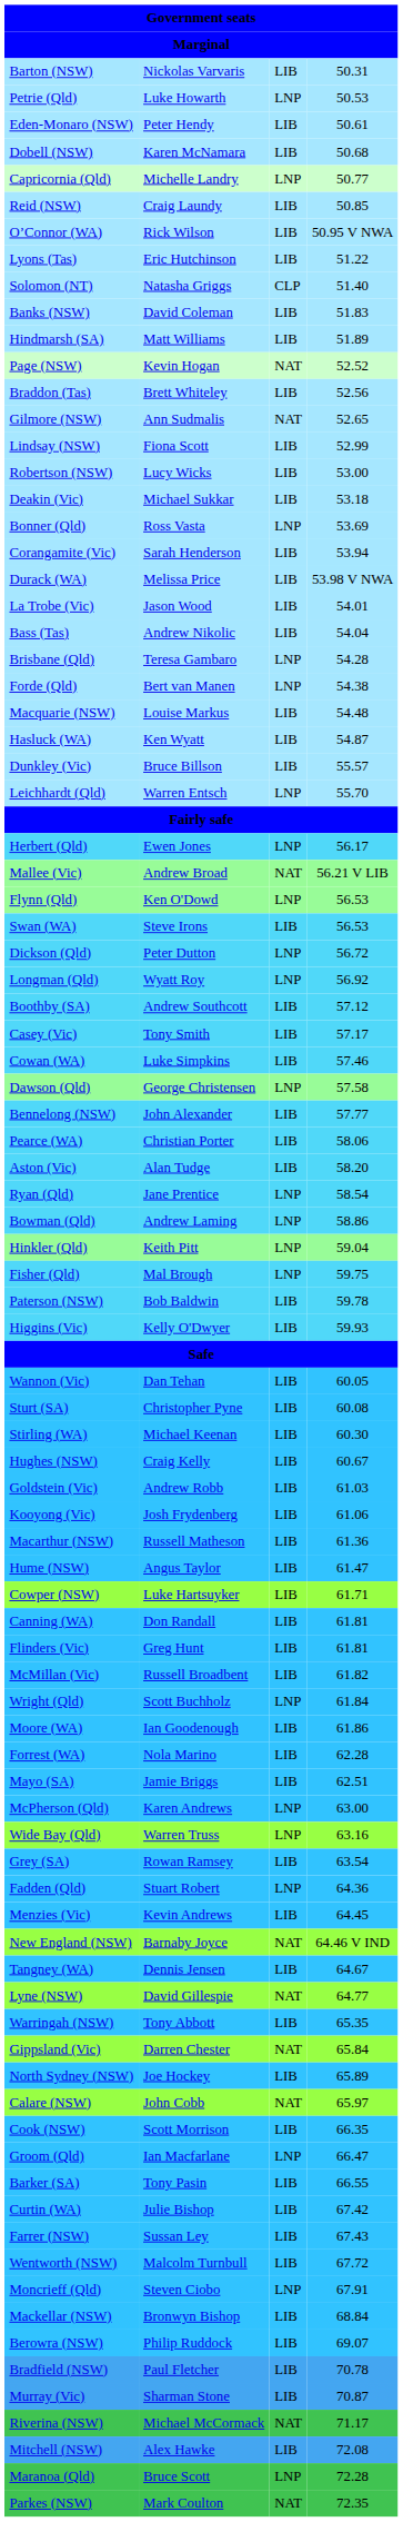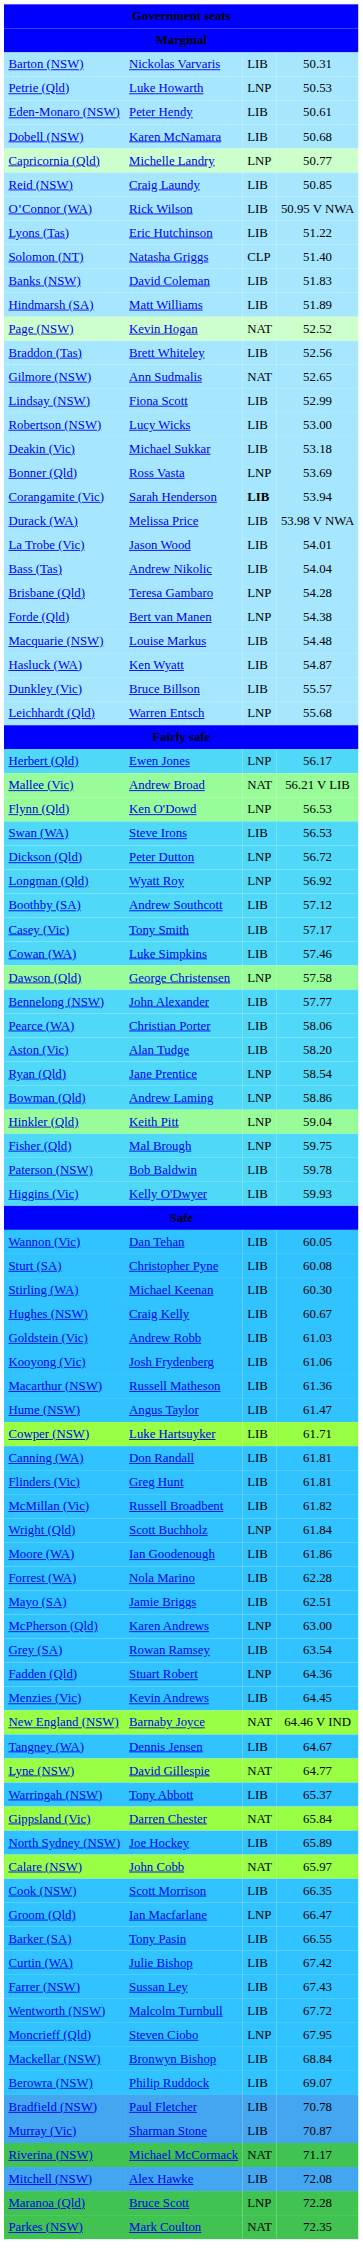 <table class="toccolours" cellpadding="5" cellspacing="0" style="float:left; margin-right:.5em; margin-top:.4em; font-size:90%;">
 <tr>
 <td colspan="4"  style="text-align:center; background:blue;"><span><strong>Government seats</strong></span></td>
 </tr>
 <tr>
 <td colspan="4"  style="text-align:center; background:blue;"><span><strong>Marginal</strong></span></td>
 </tr>
 <tr style="background:#a6e7ff;">
 <td><a href='#'>Barton (NSW)</a></td>
 <td><a href='#'>Nickolas Varvaris</a></td>
 <td>LIB</td>
 <td style="text-align:center;">50.31</td>
 </tr>
 <tr style="background:#a6e7ff;">
 <td><a href='#'>Petrie (Qld)</a></td>
 <td><a href='#'>Luke Howarth</a></td>
 <td>LNP</td>
 <td style="text-align:center;">50.53</td>
 </tr>
 <tr style="background:#a6e7ff;">
 <td><a href='#'>Eden-Monaro (NSW)</a></td>
 <td><a href='#'>Peter Hendy</a></td>
 <td>LIB</td>
 <td style="text-align:center;">50.61</td>
 </tr>
 <tr style="background:#a6e7ff;">
 <td><a href='#'>Dobell (NSW)</a></td>
 <td><a href='#'>Karen McNamara</a></td>
 <td>LIB</td>
 <td style="text-align:center;">50.68</td>
 </tr>
 <tr style="background:#cfc;">
 <td><a href='#'>Capricornia (Qld)</a></td>
 <td><a href='#'>Michelle Landry</a></td>
 <td>LNP</td>
 <td style="text-align:center;">50.77</td>
 </tr>
 <tr style="background:#a6e7ff;">
 <td><a href='#'>Reid (NSW)</a></td>
 <td><a href='#'>Craig Laundy</a></td>
 <td>LIB</td>
 <td style="text-align:center;">50.85</td>
 </tr>
 <tr style="background:#a6e7ff;">
 <td><a href='#'>O’Connor (WA)</a></td>
 <td><a href='#'>Rick Wilson</a></td>
 <td>LIB</td>
 <td style="text-align:center;">50.95 V NWA</td>
 </tr>
 <tr style="background:#a6e7ff;">
 <td><a href='#'>Lyons (Tas)</a></td>
 <td><a href='#'>Eric Hutchinson</a></td>
 <td>LIB</td>
 <td style="text-align:center;">51.22</td>
 </tr>
 <tr style="background:#a6e7ff;">
 <td><a href='#'>Solomon (NT)</a></td>
 <td><a href='#'>Natasha Griggs</a></td>
 <td>CLP</td>
 <td style="text-align:center;">51.40</td>
 </tr>
 <tr style="background:#a6e7ff;">
 <td><a href='#'>Banks (NSW)</a></td>
 <td><a href='#'>David Coleman</a></td>
 <td>LIB</td>
 <td style="text-align:center;">51.83</td>
 </tr>
 <tr style="background:#a6e7ff;">
 <td><a href='#'>Hindmarsh (SA)</a></td>
 <td><a href='#'>Matt Williams</a></td>
 <td>LIB</td>
 <td style="text-align:center;">51.89</td>
 </tr>
 <tr style="background:#cfc;">
 <td><a href='#'>Page (NSW)</a></td>
 <td><a href='#'>Kevin Hogan</a></td>
 <td>NAT</td>
 <td style="text-align:center;">52.52</td>
 </tr>
 <tr style="background:#a6e7ff;">
 <td><a href='#'>Braddon (Tas)</a></td>
 <td><a href='#'>Brett Whiteley</a></td>
 <td>LIB</td>
 <td style="text-align:center;">52.56</td>
 </tr>
 <tr style="background:#a6e7ff;">
 <td><a href='#'>Gilmore (NSW)</a></td>
 <td><a href='#'>Ann Sudmalis</a></td>
 <td>NAT</td>
 <td style="text-align:center;">52.65</td>
 </tr>
 <tr style="background:#a6e7ff;">
 <td><a href='#'>Lindsay (NSW)</a></td>
 <td><a href='#'>Fiona Scott</a></td>
 <td>LIB</td>
 <td style="text-align:center;">52.99</td>
 </tr>
 <tr style="background:#a6e7ff;">
 <td><a href='#'>Robertson (NSW)</a></td>
 <td><a href='#'>Lucy Wicks</a></td>
 <td>LIB</td>
 <td style="text-align:center;">53.00</td>
 </tr>
 <tr style="background:#a6e7ff;">
 <td><a href='#'>Deakin (Vic)</a></td>
 <td><a href='#'>Michael Sukkar</a></td>
 <td>LIB</td>
 <td style="text-align:center;">53.18</td>
 </tr>
 <tr style="background:#a6e7ff;">
 <td><a href='#'>Bonner (Qld)</a></td>
 <td><a href='#'>Ross Vasta</a></td>
 <td>LNP</td>
 <td style="text-align:center;">53.69</td>
 </tr>
 <tr style="background:#a6e7ff;">
 <td><a href='#'>Corangamite (Vic)</a></td>
 <td><a href='#'>Sarah Henderson</a></td>
-<td>LIB</td>
+<td><strong>LIB</strong></td>
 <td style="text-align:center;">53.94</td>
 </tr>
 <tr style="background:#a6e7ff;">
 <td><a href='#'>Durack (WA)</a></td>
 <td><a href='#'>Melissa Price</a></td>
 <td>LIB</td>
 <td style="text-align:center;">53.98 V NWA</td>
 </tr>
 <tr style="background:#a6e7ff;">
 <td><a href='#'>La Trobe (Vic)</a></td>
 <td><a href='#'>Jason Wood</a></td>
 <td>LIB</td>
 <td style="text-align:center;">54.01</td>
 </tr>
 <tr style="background:#a6e7ff;">
 <td><a href='#'>Bass (Tas)</a></td>
 <td><a href='#'>Andrew Nikolic</a></td>
 <td>LIB</td>
 <td style="text-align:center;">54.04</td>
 </tr>
 <tr style="background:#a6e7ff;">
 <td><a href='#'>Brisbane (Qld)</a></td>
 <td><a href='#'>Teresa Gambaro</a></td>
 <td>LNP</td>
 <td style="text-align:center;">54.28</td>
 </tr>
 <tr style="background:#a6e7ff;">
 <td><a href='#'>Forde (Qld)</a></td>
 <td><a href='#'>Bert van Manen</a></td>
 <td>LNP</td>
 <td style="text-align:center;">54.38</td>
 </tr>
 <tr style="background:#a6e7ff;">
 <td><a href='#'>Macquarie (NSW)</a></td>
 <td><a href='#'>Louise Markus</a></td>
 <td>LIB</td>
 <td style="text-align:center;">54.48</td>
 </tr>
 <tr style="background:#a6e7ff;">
 <td><a href='#'>Hasluck (WA)</a></td>
 <td><a href='#'>Ken Wyatt</a></td>
 <td>LIB</td>
 <td style="text-align:center;">54.87</td>
 </tr>
 <tr style="background:#a6e7ff;">
 <td><a href='#'>Dunkley (Vic)</a></td>
 <td><a href='#'>Bruce Billson</a></td>
 <td>LIB</td>
 <td style="text-align:center;">55.57</td>
 </tr>
 <tr style="background:#a6e7ff;">
 <td><a href='#'>Leichhardt (Qld)</a></td>
 <td><a href='#'>Warren Entsch</a></td>
 <td>LNP</td>
-<td style="text-align:center;">55.70</td>
+<td style="text-align:center;">55.68</td>
 </tr>
 <tr>
 <td colspan="4"  style="text-align:center; background:blue;"><span><strong>Fairly safe</strong></span></td>
 </tr>
 <tr style="background:#50d8f9;">
 <td><a href='#'>Herbert (Qld)</a></td>
 <td><a href='#'>Ewen Jones</a></td>
 <td>LNP</td>
 <td style="text-align:center;">56.17</td>
 </tr>
 <tr style="background:#98fc98;">
 <td><a href='#'>Mallee (Vic)</a></td>
 <td><a href='#'>Andrew Broad</a></td>
 <td>NAT</td>
 <td style="text-align:center;">56.21 V LIB</td>
 </tr>
 <tr style="background:#98fc98;">
 <td><a href='#'>Flynn (Qld)</a></td>
 <td><a href='#'>Ken O'Dowd</a></td>
 <td>LNP</td>
 <td style="text-align:center;">56.53</td>
 </tr>
 <tr style="background:#50d8f9;">
 <td><a href='#'>Swan (WA)</a></td>
 <td><a href='#'>Steve Irons</a></td>
 <td>LIB</td>
 <td style="text-align:center;">56.53</td>
 </tr>
 <tr style="background:#50d8f9;">
 <td><a href='#'>Dickson (Qld)</a></td>
 <td><a href='#'>Peter Dutton</a></td>
 <td>LNP</td>
 <td style="text-align:center;">56.72</td>
 </tr>
 <tr style="background:#50d8f9;">
 <td><a href='#'>Longman (Qld)</a></td>
 <td><a href='#'>Wyatt Roy</a></td>
 <td>LNP</td>
 <td style="text-align:center;">56.92</td>
 </tr>
 <tr style="background:#50d8f9;">
 <td><a href='#'>Boothby (SA)</a></td>
 <td><a href='#'>Andrew Southcott</a></td>
 <td>LIB</td>
 <td style="text-align:center;">57.12</td>
 </tr>
 <tr style="background:#50d8f9;">
 <td><a href='#'>Casey (Vic)</a></td>
 <td><a href='#'>Tony Smith</a></td>
 <td>LIB</td>
 <td style="text-align:center;">57.17</td>
 </tr>
 <tr style="background:#50d8f9;">
 <td><a href='#'>Cowan (WA)</a></td>
 <td><a href='#'>Luke Simpkins</a></td>
 <td>LIB</td>
 <td style="text-align:center;">57.46</td>
 </tr>
 <tr style="background:#98fc98;">
 <td><a href='#'>Dawson (Qld)</a></td>
 <td><a href='#'>George Christensen</a></td>
 <td>LNP</td>
 <td style="text-align:center;">57.58</td>
 </tr>
 <tr style="background:#50d8f9;">
 <td><a href='#'>Bennelong (NSW)</a></td>
 <td><a href='#'>John Alexander</a></td>
 <td>LIB</td>
 <td style="text-align:center;">57.77</td>
 </tr>
 <tr style="background:#50d8f9;">
 <td><a href='#'>Pearce (WA)</a></td>
 <td><a href='#'>Christian Porter</a></td>
 <td>LIB</td>
 <td style="text-align:center;">58.06</td>
 </tr>
 <tr style="background:#50d8f9;">
 <td><a href='#'>Aston (Vic)</a></td>
 <td><a href='#'>Alan Tudge</a></td>
 <td>LIB</td>
 <td style="text-align:center;">58.20</td>
 </tr>
 <tr style="background:#50d8f9;">
 <td><a href='#'>Ryan (Qld)</a></td>
 <td><a href='#'>Jane Prentice</a></td>
 <td>LNP</td>
 <td style="text-align:center;">58.54</td>
 </tr>
 <tr style="background:#50d8f9;">
 <td><a href='#'>Bowman (Qld)</a></td>
 <td><a href='#'>Andrew Laming</a></td>
 <td>LNP</td>
 <td style="text-align:center;">58.86</td>
 </tr>
 <tr style="background:#98fc98;">
 <td><a href='#'>Hinkler (Qld)</a></td>
 <td><a href='#'>Keith Pitt</a></td>
 <td>LNP</td>
 <td style="text-align:center;">59.04</td>
 </tr>
 <tr style="background:#50d8f9;">
 <td><a href='#'>Fisher (Qld)</a></td>
 <td><a href='#'>Mal Brough</a></td>
 <td>LNP</td>
 <td style="text-align:center;">59.75</td>
 </tr>
 <tr style="background:#50d8f9;">
 <td><a href='#'>Paterson (NSW)</a></td>
 <td><a href='#'>Bob Baldwin</a></td>
 <td>LIB</td>
 <td style="text-align:center;">59.78</td>
 </tr>
 <tr style="background:#50d8f9;">
 <td><a href='#'>Higgins (Vic)</a></td>
 <td><a href='#'>Kelly O'Dwyer</a></td>
 <td>LIB</td>
 <td style="text-align:center;">59.93</td>
 </tr>
 <tr>
 <td colspan="4"  style="text-align:center; background:blue;"><span><strong>Safe</strong></span></td>
 </tr>
 <tr style="background:#31c3ff;">
 <td><a href='#'>Wannon (Vic)</a></td>
 <td><a href='#'>Dan Tehan</a></td>
 <td>LIB</td>
 <td style="text-align:center;">60.05</td>
 </tr>
 <tr style="background:#31c3ff;">
 <td><a href='#'>Sturt (SA)</a></td>
 <td><a href='#'>Christopher Pyne</a></td>
 <td>LIB</td>
 <td style="text-align:center;">60.08</td>
 </tr>
 <tr style="background:#31c3ff;">
 <td><a href='#'>Stirling (WA)</a></td>
 <td><a href='#'>Michael Keenan</a></td>
 <td>LIB</td>
 <td style="text-align:center;">60.30</td>
 </tr>
 <tr style="background:#31c3ff;">
 <td><a href='#'>Hughes (NSW)</a></td>
 <td><a href='#'>Craig Kelly</a></td>
 <td>LIB</td>
 <td style="text-align:center;">60.67</td>
 </tr>
 <tr style="background:#31c3ff;">
 <td><a href='#'>Goldstein (Vic)</a></td>
 <td><a href='#'>Andrew Robb</a></td>
 <td>LIB</td>
 <td style="text-align:center;">61.03</td>
 </tr>
 <tr style="background:#31c3ff;">
 <td><a href='#'>Kooyong (Vic)</a></td>
 <td><a href='#'>Josh Frydenberg</a></td>
 <td>LIB</td>
 <td style="text-align:center;">61.06</td>
 </tr>
 <tr style="background:#31c3ff;">
 <td><a href='#'>Macarthur (NSW)</a></td>
 <td><a href='#'>Russell Matheson</a></td>
 <td>LIB</td>
 <td style="text-align:center;">61.36</td>
 </tr>
 <tr style="background:#31c3ff;">
 <td><a href='#'>Hume (NSW)</a></td>
 <td><a href='#'>Angus Taylor</a></td>
 <td>LIB</td>
 <td style="text-align:center;">61.47</td>
 </tr>
 <tr style="background:#98ff44;">
 <td><a href='#'>Cowper (NSW)</a></td>
 <td><a href='#'>Luke Hartsuyker</a></td>
 <td>LIB</td>
 <td style="text-align:center;">61.71</td>
 </tr>
 <tr style="background:#31c3ff;">
 <td><a href='#'>Canning (WA)</a></td>
 <td><a href='#'>Don Randall</a></td>
 <td>LIB</td>
 <td style="text-align:center;">61.81</td>
 </tr>
 <tr style="background:#31c3ff;">
 <td><a href='#'>Flinders (Vic)</a></td>
 <td><a href='#'>Greg Hunt</a></td>
 <td>LIB</td>
 <td style="text-align:center;">61.81</td>
 </tr>
 <tr style="background:#31c3ff;">
 <td><a href='#'>McMillan (Vic)</a></td>
 <td><a href='#'>Russell Broadbent</a></td>
 <td>LIB</td>
 <td style="text-align:center;">61.82</td>
 </tr>
 <tr style="background:#31c3ff;">
 <td><a href='#'>Wright (Qld)</a></td>
 <td><a href='#'>Scott Buchholz</a></td>
 <td>LNP</td>
 <td style="text-align:center;">61.84</td>
 </tr>
 <tr style="background:#31c3ff;">
 <td><a href='#'>Moore (WA)</a></td>
 <td><a href='#'>Ian Goodenough</a></td>
 <td>LIB</td>
 <td style="text-align:center;">61.86</td>
 </tr>
 <tr style="background:#31c3ff;">
 <td><a href='#'>Forrest (WA)</a></td>
 <td><a href='#'>Nola Marino</a></td>
 <td>LIB</td>
 <td style="text-align:center;">62.28</td>
 </tr>
 <tr style="background:#31c3ff;">
 <td><a href='#'>Mayo (SA)</a></td>
 <td><a href='#'>Jamie Briggs</a></td>
 <td>LIB</td>
 <td style="text-align:center;">62.51</td>
 </tr>
 <tr style="background:#31c3ff;">
 <td><a href='#'>McPherson (Qld)</a></td>
 <td><a href='#'>Karen Andrews</a></td>
 <td>LNP</td>
 <td style="text-align:center;">63.00</td>
 </tr>
-<tr style="background:#98ff44;">
-<td><a href='#'>Wide Bay (Qld)</a></td>
-<td><a href='#'>Warren Truss</a></td>
-<td>LNP</td>
-<td style="text-align:center;">63.16</td>
-</tr>
 <tr style="background:#31c3ff;">
 <td><a href='#'>Grey (SA)</a></td>
 <td><a href='#'>Rowan Ramsey</a></td>
 <td>LIB</td>
 <td style="text-align:center;">63.54</td>
 </tr>
 <tr style="background:#31c3ff;">
 <td><a href='#'>Fadden (Qld)</a></td>
 <td><a href='#'>Stuart Robert</a></td>
 <td>LNP</td>
 <td style="text-align:center;">64.36</td>
 </tr>
 <tr style="background:#31c3ff;">
 <td><a href='#'>Menzies (Vic)</a></td>
 <td><a href='#'>Kevin Andrews</a></td>
 <td>LIB</td>
 <td style="text-align:center;">64.45</td>
 </tr>
 <tr style="background:#98ff44;">
 <td><a href='#'>New England (NSW)</a></td>
 <td><a href='#'>Barnaby Joyce</a></td>
 <td>NAT</td>
 <td style="text-align:center;">64.46 V IND</td>
 </tr>
 <tr style="background:#31c3ff;">
 <td><a href='#'>Tangney (WA)</a></td>
 <td><a href='#'>Dennis Jensen</a></td>
 <td>LIB</td>
 <td style="text-align:center;">64.67</td>
 </tr>
 <tr style="background:#98ff44;">
 <td><a href='#'>Lyne (NSW)</a></td>
 <td><a href='#'>David Gillespie</a></td>
 <td>NAT</td>
 <td style="text-align:center;">64.77</td>
 </tr>
 <tr style="background:#31c3ff;">
 <td><a href='#'>Warringah (NSW)</a></td>
 <td><a href='#'>Tony Abbott</a></td>
 <td>LIB</td>
-<td style="text-align:center;">65.35</td>
+<td style="text-align:center;">65.37</td>
 </tr>
 <tr style="background:#98ff44;">
 <td><a href='#'>Gippsland (Vic)</a></td>
 <td><a href='#'>Darren Chester</a></td>
 <td>NAT</td>
 <td style="text-align:center;">65.84</td>
 </tr>
 <tr style="background:#31c3ff;">
 <td><a href='#'>North Sydney (NSW)</a></td>
 <td><a href='#'>Joe Hockey</a></td>
 <td>LIB</td>
 <td style="text-align:center;">65.89</td>
 </tr>
 <tr style="background:#98ff44;">
 <td><a href='#'>Calare (NSW)</a></td>
 <td><a href='#'>John Cobb</a></td>
 <td>NAT</td>
 <td style="text-align:center;">65.97</td>
 </tr>
 <tr style="background:#31c3ff;">
 <td><a href='#'>Cook (NSW)</a></td>
 <td><a href='#'>Scott Morrison</a></td>
 <td>LIB</td>
 <td style="text-align:center;">66.35</td>
 </tr>
 <tr style="background:#31c3ff;">
 <td><a href='#'>Groom (Qld)</a></td>
 <td><a href='#'>Ian Macfarlane</a></td>
 <td>LNP</td>
 <td style="text-align:center;">66.47</td>
 </tr>
 <tr style="background:#31c3ff;">
 <td><a href='#'>Barker (SA)</a></td>
 <td><a href='#'>Tony Pasin</a></td>
 <td>LIB</td>
 <td style="text-align:center;">66.55</td>
 </tr>
 <tr style="background:#31c3ff;">
 <td><a href='#'>Curtin (WA)</a></td>
 <td><a href='#'>Julie Bishop</a></td>
 <td>LIB</td>
 <td style="text-align:center;">67.42</td>
 </tr>
 <tr style="background:#31c3ff;">
 <td><a href='#'>Farrer (NSW)</a></td>
 <td><a href='#'>Sussan Ley</a></td>
 <td>LIB</td>
 <td style="text-align:center;">67.43</td>
 </tr>
 <tr style="background:#31c3ff;">
 <td><a href='#'>Wentworth (NSW)</a></td>
 <td><a href='#'>Malcolm Turnbull</a></td>
 <td>LIB</td>
 <td style="text-align:center;">67.72</td>
 </tr>
 <tr style="background:#31c3ff;">
 <td><a href='#'>Moncrieff (Qld)</a></td>
 <td><a href='#'>Steven Ciobo</a></td>
 <td>LNP</td>
-<td style="text-align:center;">67.91</td>
+<td style="text-align:center;">67.95</td>
 </tr>
 <tr style="background:#31c3ff;">
 <td><a href='#'>Mackellar (NSW)</a></td>
 <td><a href='#'>Bronwyn Bishop</a></td>
 <td>LIB</td>
 <td style="text-align:center;">68.84</td>
 </tr>
 <tr style="background:#31c3ff;">
 <td><a href='#'>Berowra (NSW)</a></td>
 <td><a href='#'>Philip Ruddock</a></td>
 <td>LIB</td>
 <td style="text-align:center;">69.07</td>
 </tr>
 <tr style="background:#44a6f1;">
 <td><a href='#'>Bradfield (NSW)</a></td>
 <td><a href='#'>Paul Fletcher</a></td>
 <td>LIB</td>
 <td style="text-align:center;">70.78</td>
 </tr>
 <tr style="background:#44a6f1;">
 <td><a href='#'>Murray (Vic)</a></td>
 <td><a href='#'>Sharman Stone</a></td>
 <td>LIB</td>
 <td style="text-align:center;">70.87</td>
 </tr>
 <tr style="background:#40c351;">
 <td><a href='#'>Riverina (NSW)</a></td>
 <td><a href='#'>Michael McCormack</a></td>
 <td>NAT</td>
 <td style="text-align:center;">71.17</td>
 </tr>
 <tr style="background:#44a6f1;">
 <td><a href='#'>Mitchell (NSW)</a></td>
 <td><a href='#'>Alex Hawke</a></td>
 <td>LIB</td>
 <td style="text-align:center;">72.08</td>
 </tr>
 <tr style="background:#40c351;">
 <td><a href='#'>Maranoa (Qld)</a></td>
 <td><a href='#'>Bruce Scott</a></td>
 <td>LNP</td>
 <td style="text-align:center;">72.28</td>
 </tr>
 <tr style="background:#40c351;">
 <td><a href='#'>Parkes (NSW)</a></td>
 <td><a href='#'>Mark Coulton</a></td>
 <td>NAT</td>
 <td style="text-align:center;">72.35</td>
 </tr>
 </table>
